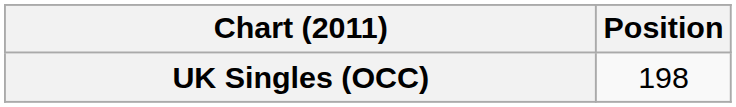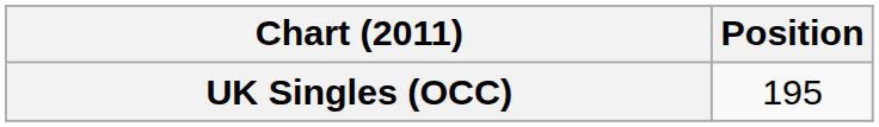 <table class="wikitable sortable plainrowheaders" style="text-align:center">
 <tr>
 <th scope="col" style="width:19em;">Chart (2011)</th>
 <th scope="col">Position</th>
 </tr>
 <tr>
 <th scope="row">UK Singles (OCC)</th>
-<td>198</td>
+<td>195</td>
 </tr>
 </table>
